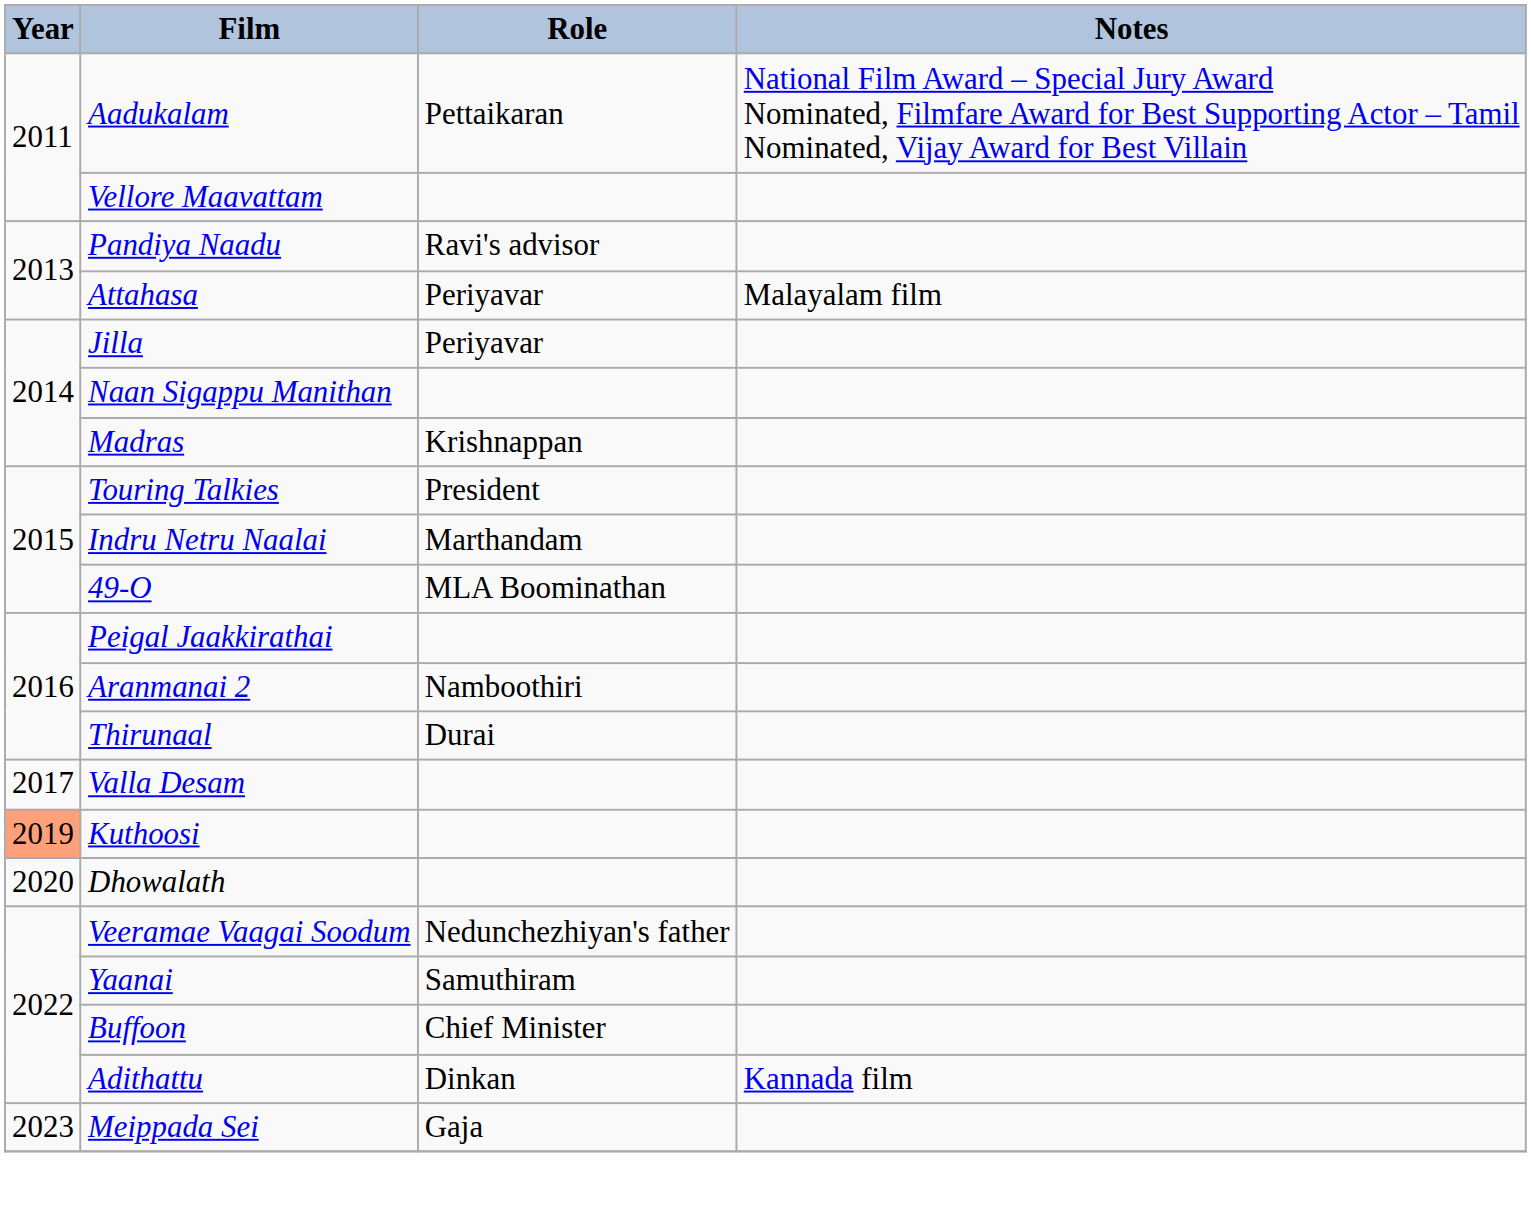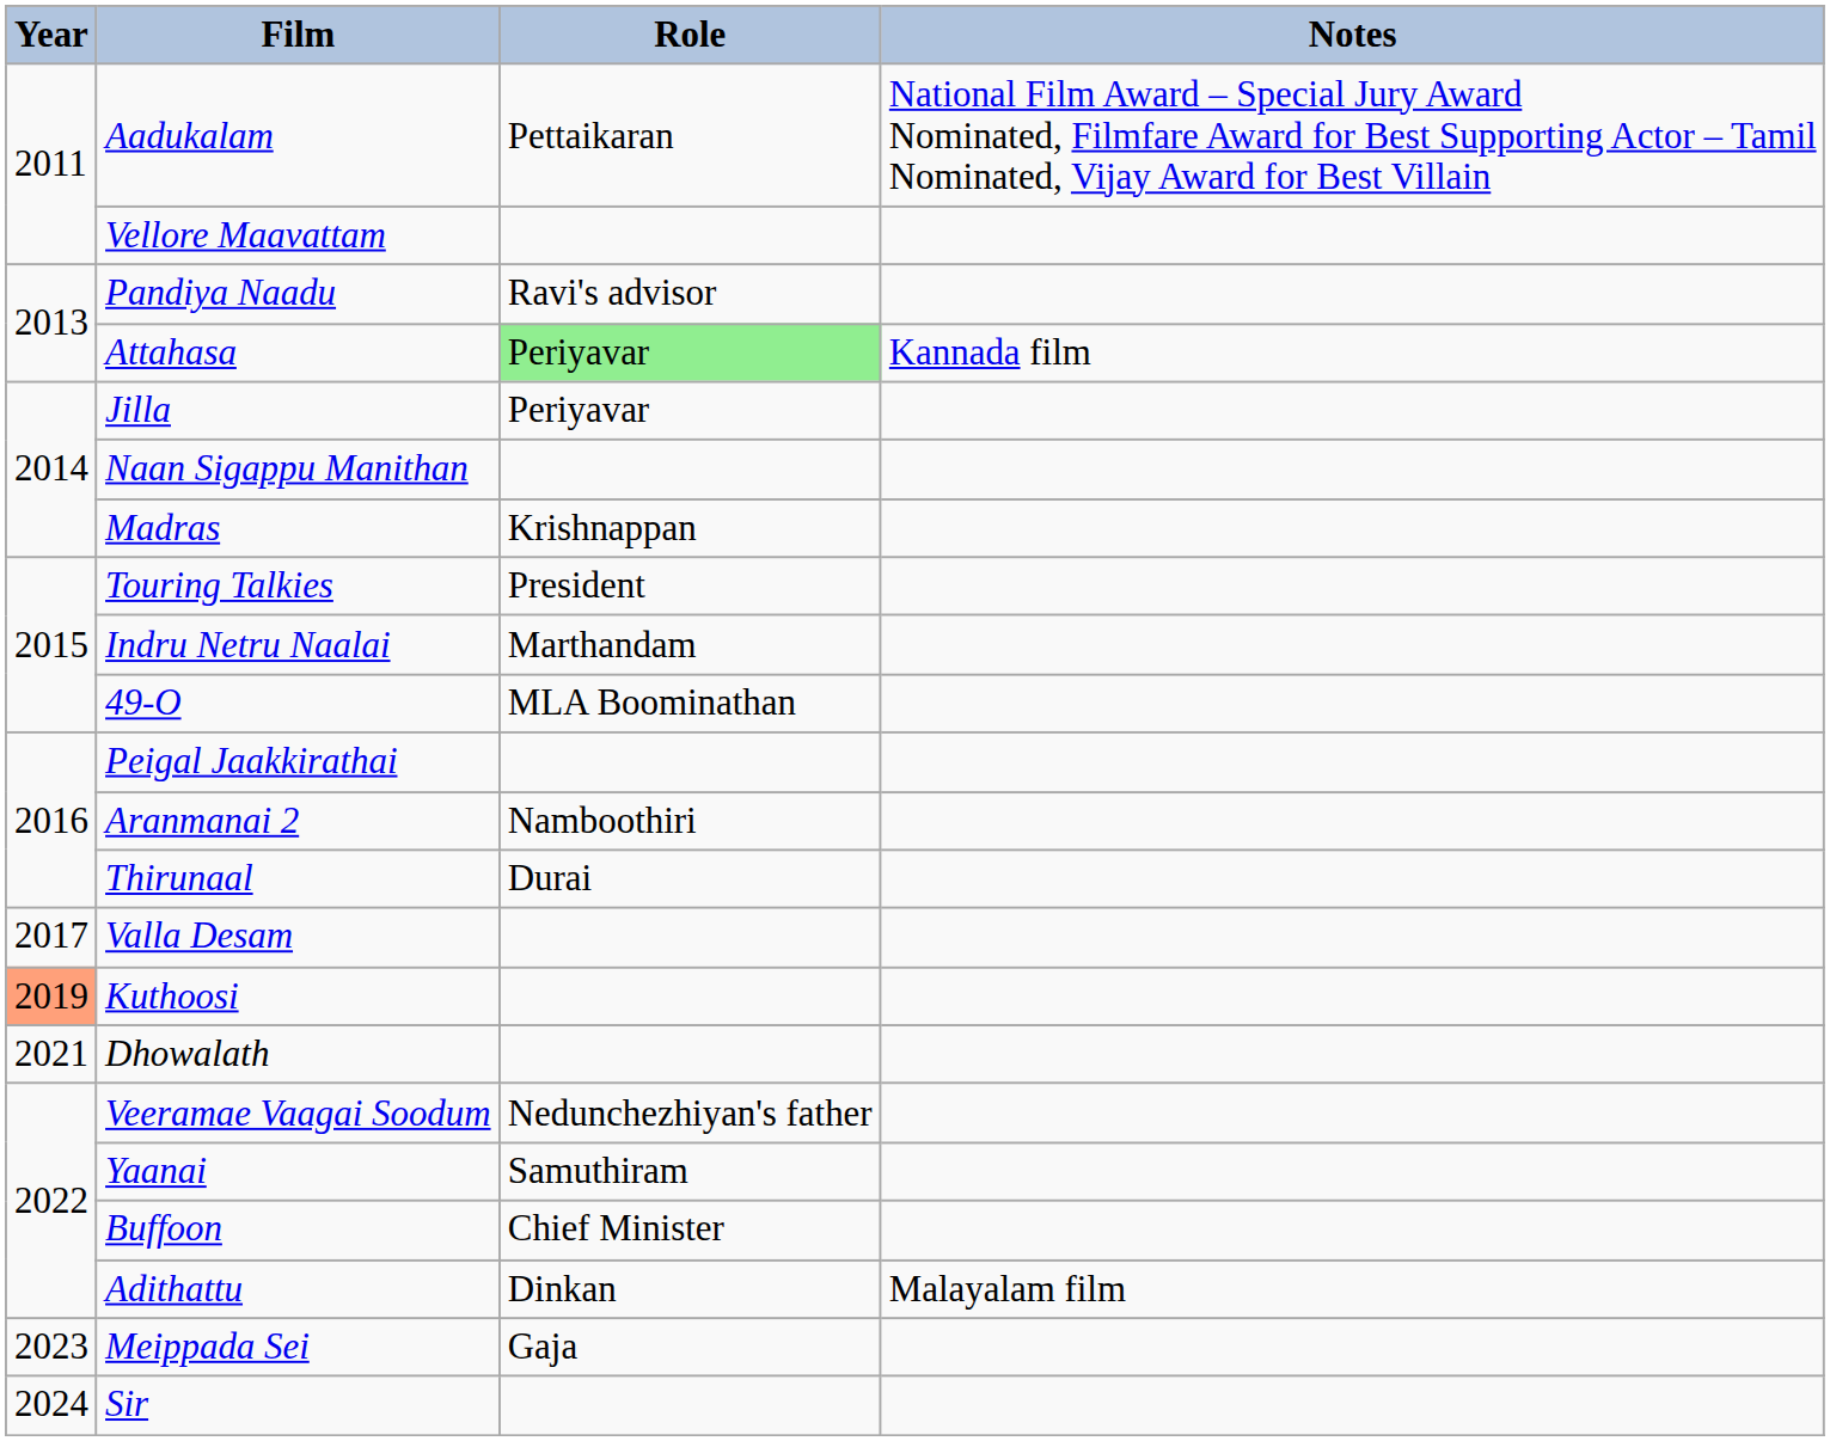 <table class="wikitable">
 <tr style="text-align:center;">
 <th style="background:#B0C4DE;">Year</th>
 <th style="background:#B0C4DE;">Film</th>
 <th style="background:#B0C4DE;">Role</th>
 <th style="background:#B0C4DE;">Notes</th>
 </tr>
 <tr>
 <td rowspan="2">2011</td>
 <td><em><a href='#'>Aadukalam</a></em></td>
 <td>Pettaikaran</td>
 <td><a href='#'>National Film Award – Special Jury Award</a><br>Nominated, <a href='#'>Filmfare Award for Best Supporting Actor – Tamil</a><br>Nominated, <a href='#'>Vijay Award for Best Villain</a></td>
 </tr>
 <tr>
 <td><em><a href='#'>Vellore Maavattam</a></em></td>
 <td></td>
 <td></td>
 </tr>
 <tr>
 <td rowspan="2">2013</td>
 <td><em><a href='#'>Pandiya Naadu</a></em></td>
 <td>Ravi's advisor</td>
 <td></td>
 </tr>
 <tr>
 <td><em><a href='#'>Attahasa</a></em></td>
-<td>Periyavar</td>
-<td>Malayalam film</td>
+<td style="background: lightgreen;">Periyavar</td>
+<td><a href='#'>Kannada</a> film</td>
 </tr>
 <tr>
 <td rowspan="3">2014</td>
 <td><em><a href='#'>Jilla</a></em></td>
 <td>Periyavar</td>
 <td></td>
 </tr>
 <tr>
 <td><em><a href='#'>Naan Sigappu Manithan</a></em></td>
 <td></td>
 <td></td>
 </tr>
 <tr>
 <td><em><a href='#'>Madras</a></em></td>
 <td>Krishnappan</td>
 <td></td>
 </tr>
 <tr>
 <td rowspan="3">2015</td>
 <td><em><a href='#'>Touring Talkies</a></em></td>
 <td>President</td>
 <td></td>
 </tr>
 <tr>
 <td><em><a href='#'>Indru Netru Naalai</a></em></td>
 <td>Marthandam</td>
 <td></td>
 </tr>
 <tr>
 <td><em><a href='#'>49-O</a></em></td>
 <td>MLA Boominathan</td>
 <td></td>
 </tr>
 <tr>
 <td rowspan="3">2016</td>
 <td><em><a href='#'>Peigal Jaakkirathai</a></em></td>
 <td></td>
 <td></td>
 </tr>
 <tr>
 <td><em><a href='#'>Aranmanai 2</a></em></td>
 <td>Namboothiri</td>
 <td></td>
 </tr>
 <tr>
 <td><em><a href='#'>Thirunaal</a></em></td>
 <td>Durai</td>
 <td></td>
 </tr>
 <tr>
 <td>2017</td>
 <td><em><a href='#'>Valla Desam</a></em></td>
 <td></td>
 <td></td>
 </tr>
 <tr>
 <td style="background: lightsalmon;">2019</td>
 <td><em><a href='#'>Kuthoosi</a></em></td>
 <td></td>
 <td></td>
 </tr>
 <tr>
-<td>2020</td>
+<td>2021</td>
 <td><em>Dhowalath</em></td>
 <td></td>
 <td></td>
 </tr>
 <tr>
 <td rowspan="4">2022</td>
 <td><em><a href='#'>Veeramae Vaagai Soodum</a></em></td>
 <td>Nedunchezhiyan's father</td>
 <td></td>
 </tr>
 <tr>
 <td><em><a href='#'>Yaanai</a></em></td>
 <td>Samuthiram</td>
 <td></td>
 </tr>
 <tr>
 <td><em><a href='#'>Buffoon</a></em></td>
 <td>Chief Minister</td>
 <td></td>
 </tr>
 <tr>
 <td><em><a href='#'>Adithattu</a></em></td>
 <td>Dinkan</td>
-<td><a href='#'>Kannada</a> film</td>
+<td>Malayalam film</td>
 </tr>
 <tr>
 <td>2023</td>
 <td><em><a href='#'>Meippada Sei</a></em></td>
 <td>Gaja</td>
 <td></td>
 </tr>
 <tr>
+<td>2024</td>
+<td><em><a href='#'>Sir</a></em></td>
+<td></td>
+<td></td>
+</tr>
+<tr>
 </tr>
 </table>
